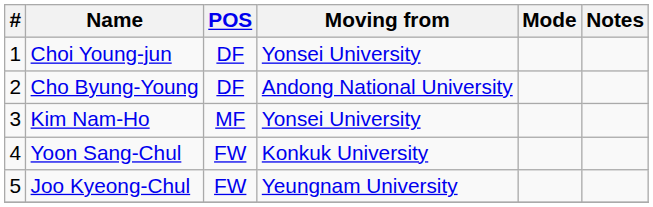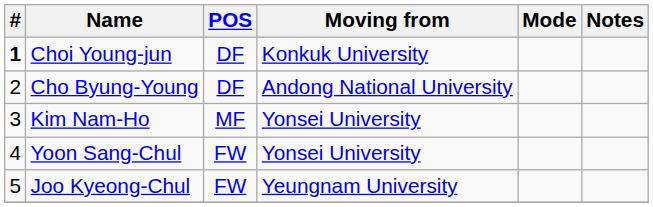 <table class="wikitable sortable" style="text-align:center">
 <tr>
 <th>#</th>
 <th>Name</th>
 <th><a href='#'>POS</a></th>
 <th>Moving from</th>
 <th>Mode</th>
 <th>Notes</th>
 </tr>
 <tr>
-<td>1</td>
+<td><strong>1</strong></td>
 <td align=left> <a href='#'>Choi Young-jun</a></td>
 <td><a href='#'>DF</a></td>
-<td align=left> <a href='#'>Yonsei University</a></td>
+<td align=left> <a href='#'>Konkuk University</a></td>
 <td></td>
 <td></td>
 </tr>
 <tr>
 <td>2</td>
 <td align=left> <a href='#'>Cho Byung-Young</a></td>
 <td><a href='#'>DF</a></td>
 <td align=left> <a href='#'>Andong National University</a></td>
 <td></td>
 <td></td>
 </tr>
 <tr>
 <td>3</td>
 <td align=left> <a href='#'>Kim Nam-Ho</a></td>
 <td><a href='#'>MF</a></td>
 <td align=left> <a href='#'>Yonsei University</a></td>
 <td></td>
 <td></td>
 </tr>
 <tr>
 <td>4</td>
 <td align=left> <a href='#'>Yoon Sang-Chul</a></td>
 <td><a href='#'>FW</a></td>
-<td align=left> <a href='#'>Konkuk University</a></td>
+<td align=left> <a href='#'>Yonsei University</a></td>
 <td></td>
 <td></td>
 </tr>
 <tr>
 <td>5</td>
 <td align=left> <a href='#'>Joo Kyeong-Chul</a></td>
 <td><a href='#'>FW</a></td>
 <td align=left> <a href='#'>Yeungnam University</a></td>
 <td></td>
 <td></td>
 </tr>
 <tr>
 </tr>
 </table>
